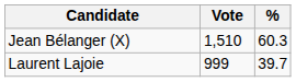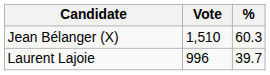 <table class="wikitable">
 <tr>
 <th bgcolor="#DDDDFF" width="200px">Candidate</th>
 <th bgcolor="#DDDDFF" width="50px">Vote</th>
 <th bgcolor="#DDDDFF" width="30px">%</th>
 </tr>
 <tr>
 <td>Jean Bélanger (X)</td>
 <td>1,510</td>
 <td>60.3</td>
 </tr>
 <tr>
 <td>Laurent Lajoie</td>
-<td>999</td>
+<td>996</td>
 <td>39.7</td>
 </tr>
 </table>
